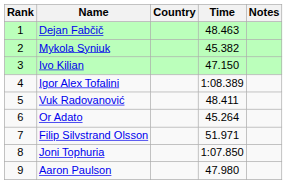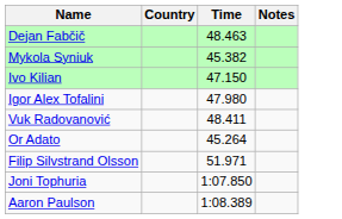 <table class="wikitable" style="text-align:center">
 <tr>
-<th>Rank</th>
 <th>Name</th>
 <th>Country</th>
 <th>Time</th>
 <th>Notes</th>
 </tr>
 <tr bgcolor=bbffbb>
-<td>1</td>
 <td align="left"><a href='#'>Dejan Fabčič</a></td>
 <td align="left"></td>
 <td>48.463</td>
 <td></td>
 </tr>
 <tr bgcolor=bbffbb>
-<td>2</td>
 <td align="left"><a href='#'>Mykola Syniuk</a></td>
 <td align="left"></td>
 <td>45.382</td>
 <td></td>
 </tr>
 <tr bgcolor=bbffbb>
-<td>3</td>
 <td align="left"><a href='#'>Ivo Kilian</a></td>
 <td align="left"></td>
 <td>47.150</td>
 <td></td>
 </tr>
 <tr>
-<td>4</td>
 <td align="left"><a href='#'>Igor Alex Tofalini</a></td>
 <td align="left"></td>
-<td>1:08.389</td>
+<td>47.980</td>
 <td></td>
 </tr>
 <tr>
-<td>5</td>
 <td align="left"><a href='#'>Vuk Radovanović</a></td>
 <td align="left"></td>
 <td>48.411</td>
 <td></td>
 </tr>
 <tr>
-<td>6</td>
 <td align="left"><a href='#'>Or Adato</a></td>
 <td align="left"></td>
 <td>45.264</td>
 <td></td>
 </tr>
 <tr>
-<td>7</td>
 <td align="left"><a href='#'>Filip Silvstrand Olsson</a></td>
 <td align="left"></td>
 <td>51.971</td>
 <td></td>
 </tr>
 <tr>
-<td>8</td>
 <td align="left"><a href='#'>Joni Tophuria</a></td>
 <td align="left"></td>
 <td>1:07.850</td>
 <td></td>
 </tr>
 <tr>
-<td>9</td>
 <td align="left"><a href='#'>Aaron Paulson</a></td>
 <td align="left"></td>
-<td>47.980</td>
+<td>1:08.389</td>
 <td></td>
 </tr>
 </table>
